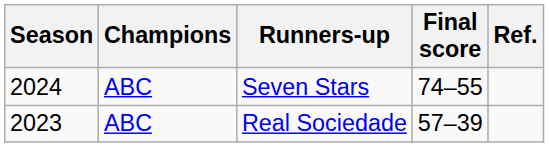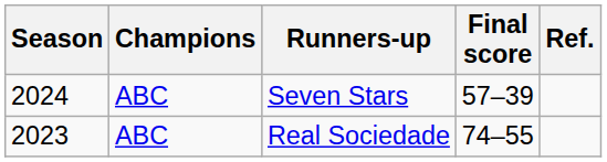 <table class="wikitable">
 <tr>
 <th>Season</th>
 <th>Champions</th>
 <th>Runners-up</th>
 <th>Final<br>score</th>
 <th>Ref.</th>
 </tr>
 <tr>
 <td>2024</td>
 <td><a href='#'>ABC</a></td>
 <td><a href='#'>Seven Stars</a></td>
-<td>74–55</td>
+<td>57–39</td>
 <td></td>
 </tr>
 <tr>
 <td>2023</td>
 <td><a href='#'>ABC</a></td>
 <td><a href='#'>Real Sociedade</a></td>
-<td>57–39</td>
+<td>74–55</td>
 <td></td>
 </tr>
 </table>
